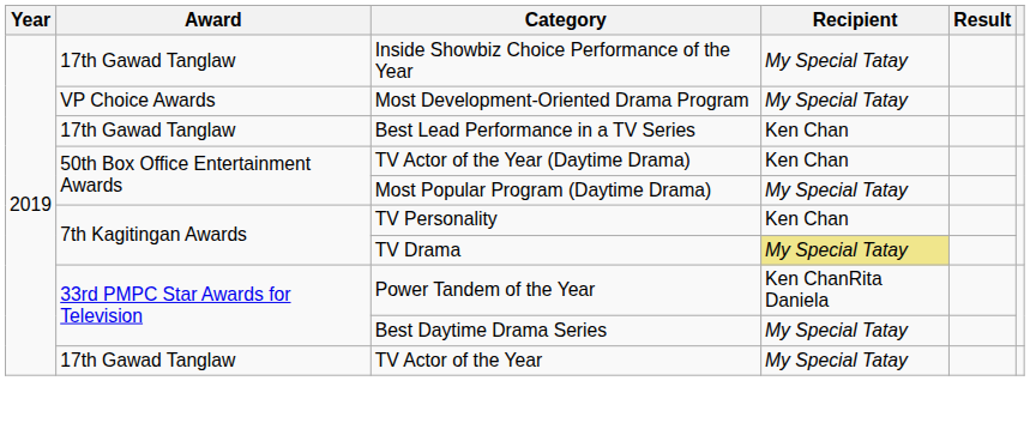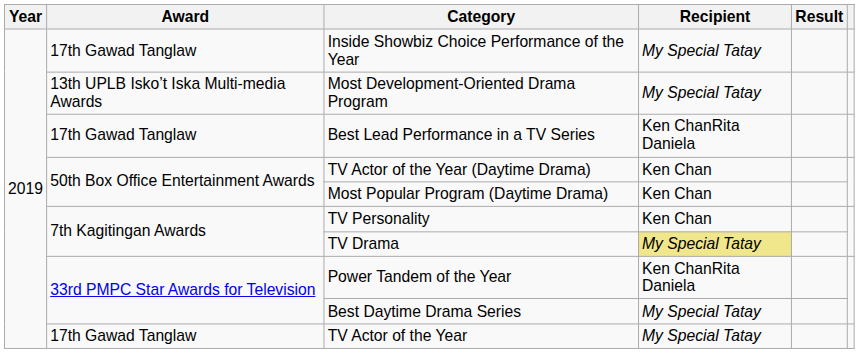 <table class="wikitable">
 <tr>
 <th>Year</th>
 <th>Award</th>
 <th>Category</th>
 <th>Recipient</th>
 <th>Result</th>
 <th></th>
 </tr>
 <tr>
 <td rowspan=10>2019</td>
 <td>17th Gawad Tanglaw</td>
 <td>Inside Showbiz Choice Performance of the Year</td>
 <td><em>My Special Tatay</em></td>
 <td></td>
 <td></td>
 </tr>
 <tr>
-<td>VP Choice Awards</td>
+<td>13th UPLB Isko’t Iska Multi-media Awards</td>
 <td>Most Development-Oriented Drama Program</td>
 <td><em>My Special Tatay</em></td>
 <td></td>
 <td></td>
 </tr>
 <tr>
 <td>17th Gawad Tanglaw</td>
 <td>Best Lead Performance in a TV Series</td>
-<td>Ken Chan</td>
+<td>Ken ChanRita Daniela</td>
 <td></td>
 <td></td>
 </tr>
 <tr>
 <td rowspan=2>50th Box Office Entertainment Awards</td>
 <td>TV Actor of the Year (Daytime Drama)</td>
 <td>Ken Chan</td>
 <td></td>
 <td rowspan=2></td>
 </tr>
 <tr>
 <td>Most Popular Program (Daytime Drama)</td>
-<td><em>My Special Tatay</em></td>
+<td>Ken Chan</td>
 <td></td>
 </tr>
 <tr>
 <td rowspan=2>7th Kagitingan Awards</td>
 <td>TV Personality</td>
 <td>Ken Chan</td>
 <td></td>
 <td rowspan=2></td>
 </tr>
 <tr>
 <td>TV Drama</td>
 <td style="background: khaki;"><em>My Special Tatay</em></td>
 <td></td>
 </tr>
 <tr>
 <td rowspan=2><a href='#'>33rd PMPC Star Awards for Television</a></td>
 <td>Power Tandem of the Year</td>
 <td>Ken ChanRita Daniela</td>
 <td></td>
 <td rowspan=2></td>
 </tr>
 <tr>
 <td>Best Daytime Drama Series</td>
 <td><em>My Special Tatay</em></td>
 <td></td>
 </tr>
 <tr>
 <td>17th Gawad Tanglaw</td>
 <td>TV Actor of the Year</td>
 <td><em>My Special Tatay</em></td>
 <td></td>
 <td></td>
 </tr>
 </table>
